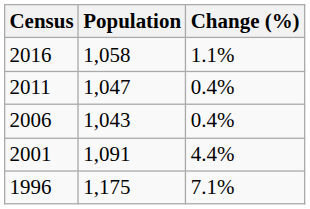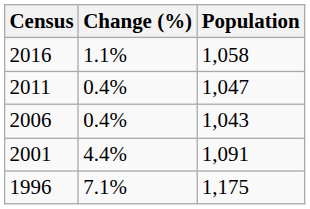 <table class="wikitable">
 <tr>
 <th>Census</th>
+<th>Change (%)</th>
 <th>Population</th>
-<th>Change (%)</th>
 </tr>
 <tr>
 <td>2016</td>
+<td> 1.1%</td>
 <td>1,058</td>
-<td> 1.1%</td>
 </tr>
 <tr>
 <td>2011</td>
+<td> 0.4%</td>
 <td>1,047</td>
-<td> 0.4%</td>
 </tr>
 <tr>
 <td>2006</td>
+<td> 0.4%</td>
 <td>1,043</td>
-<td> 0.4%</td>
 </tr>
 <tr>
 <td>2001</td>
+<td> 4.4%</td>
 <td>1,091</td>
-<td> 4.4%</td>
 </tr>
 <tr>
 <td>1996</td>
+<td> 7.1%</td>
 <td>1,175</td>
-<td> 7.1%</td>
 </tr>
 </table>
